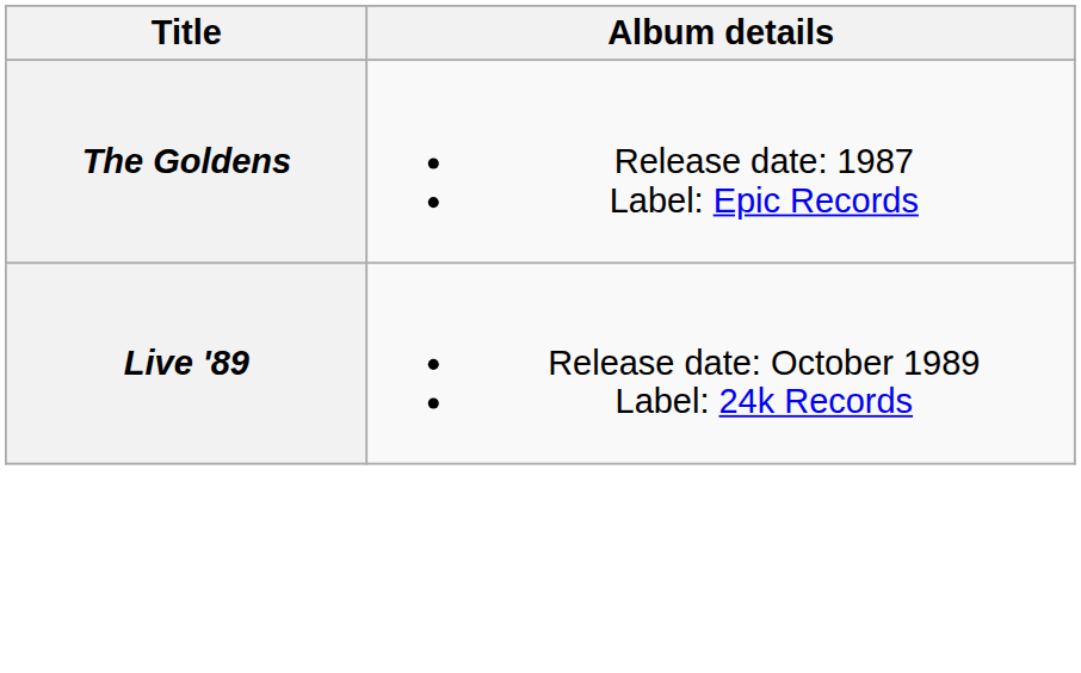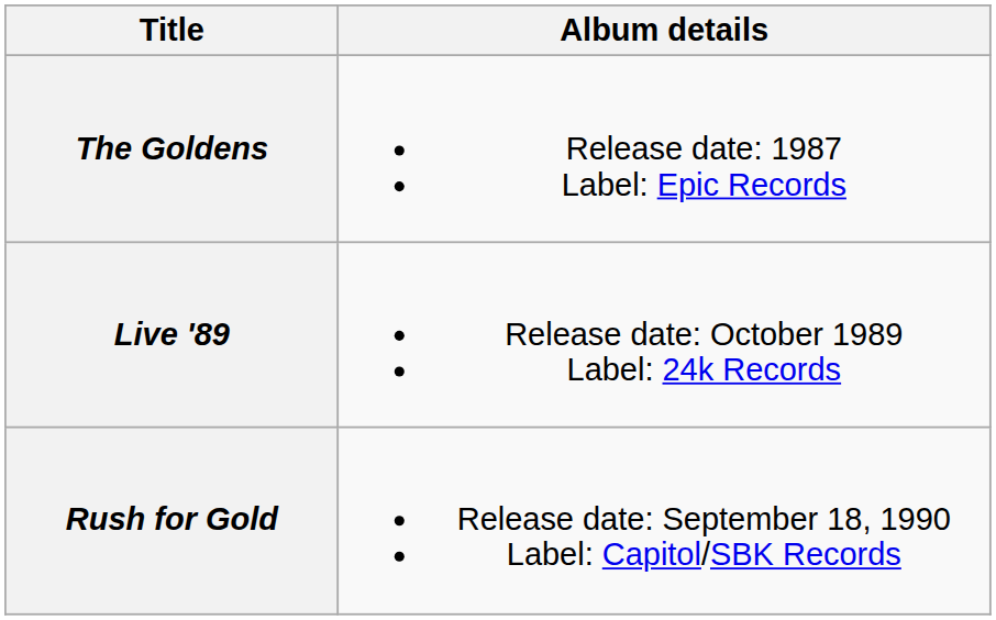 <table class="wikitable plainrowheaders" style="text-align:center;">
 <tr>
 <th style="width:10em;">Title</th>
 <th style="width:20em;">Album details</th>
 </tr>
 <tr>
 <th scope="row"><em>The Goldens</em></th>
 <td><br><ul><li>Release date: 1987</li><li>Label: <a href='#'>Epic Records</a></li></ul></td>
 </tr>
 <tr>
 <th scope="row"><em>Live '89</em></th>
 <td><br><ul><li>Release date: October 1989</li><li>Label: <a href='#'>24k Records</a></li></ul></td>
 </tr>
+<tr>
+<th scope="row"><em>Rush for Gold</em></th>
+<td><br><ul><li>Release date: September 18, 1990</li><li>Label: <a href='#'>Capitol</a>/<a href='#'>SBK Records</a></li></ul></td>
+</tr>
 </table>
